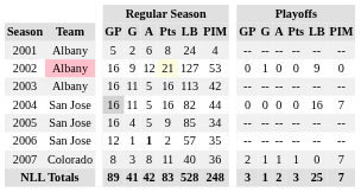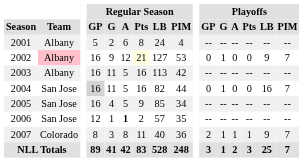 <table BORDER="0" CELLPADDING="3" CELLSPACING="0">
 <tr ALIGN="center" bgcolor="#e0e0e0">
 <th colspan="2" bgcolor="#ffffff"> </th>
 <th rowspan="99" bgcolor="#ffffff"> </th>
 <th colspan="6">Regular Season</th>
 <th rowspan="99" bgcolor="#ffffff"> </th>
 <th colspan="6">Playoffs</th>
 </tr>
 <tr ALIGN="center" bgcolor="#e0e0e0">
 <th>Season</th>
 <th>Team</th>
 <th>GP</th>
 <th>G</th>
 <th>A</th>
 <th>Pts</th>
 <th>LB</th>
 <th>PIM</th>
 <th>GP</th>
 <th>G</th>
 <th>A</th>
 <th>Pts</th>
 <th>LB</th>
 <th>PIM</th>
 </tr>
 <tr ALIGN="center" bgcolor="#f0f0f0">
 <td>2001</td>
 <td>Albany</td>
 <td>5</td>
 <td>2</td>
 <td>6</td>
 <td>8</td>
 <td>24</td>
 <td>4</td>
 <td>--</td>
 <td>--</td>
 <td>--</td>
 <td>--</td>
 <td>--</td>
 <td>--</td>
 </tr>
 <tr ALIGN="center">
 <td>2002</td>
 <td style="background: pink;">Albany</td>
 <td>16</td>
 <td>9</td>
 <td>12</td>
 <td style="background: lightyellow;">21</td>
 <td>127</td>
 <td>53</td>
 <td>0</td>
 <td>1</td>
 <td>0</td>
 <td>0</td>
 <td>9</td>
-<td>0</td>
+<td>7</td>
 </tr>
 <tr ALIGN="center" bgcolor="#f0f0f0">
 <td>2003</td>
 <td>Albany</td>
 <td>16</td>
 <td>11</td>
 <td>5</td>
 <td>16</td>
 <td>113</td>
 <td>42</td>
 <td>--</td>
 <td>--</td>
 <td>--</td>
 <td>--</td>
 <td>--</td>
 <td>--</td>
 </tr>
 <tr ALIGN="center">
 <td>2004</td>
 <td>San Jose</td>
 <td style="background: lightgrey;">16</td>
 <td>11</td>
 <td>5</td>
 <td>16</td>
 <td>82</td>
 <td>44</td>
 <td>0</td>
-<td>0</td>
+<td>1</td>
 <td>0</td>
 <td>0</td>
 <td>16</td>
 <td>7</td>
 </tr>
 <tr ALIGN="center" bgcolor="#f0f0f0">
 <td>2005</td>
 <td>San Jose</td>
 <td>16</td>
 <td>4</td>
 <td>5</td>
 <td>9</td>
 <td>85</td>
 <td>34</td>
 <td>--</td>
 <td>--</td>
 <td>--</td>
 <td>--</td>
 <td>--</td>
 <td>--</td>
 </tr>
 <tr ALIGN="center">
 <td>2006</td>
 <td>San Jose</td>
 <td>12</td>
 <td>1</td>
 <td><strong>1</strong></td>
 <td>2</td>
 <td>57</td>
 <td>35</td>
 <td>--</td>
 <td>--</td>
 <td>--</td>
 <td>--</td>
 <td>--</td>
 <td>--</td>
 </tr>
 <tr ALIGN="center" bgcolor="#f0f0f0">
 <td>2007</td>
 <td>Colorado</td>
 <td>8</td>
 <td>3</td>
 <td>8</td>
 <td>11</td>
 <td>40</td>
 <td>36</td>
 <td>2</td>
 <td>1</td>
 <td>1</td>
 <td>1</td>
-<td>0</td>
+<td>9</td>
 <td>7</td>
 </tr>
 <tr ALIGN="center" bgcolor="#e0e0e0">
 <th colspan="2">NLL Totals</th>
 <th>89</th>
 <th>41</th>
 <th>42</th>
 <th>83</th>
 <th>528</th>
 <th>248</th>
 <th>3</th>
 <th>1</th>
 <th>2</th>
 <th>3</th>
 <th>25</th>
 <th>7</th>
 </tr>
 </table>
